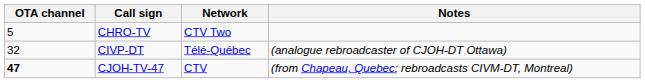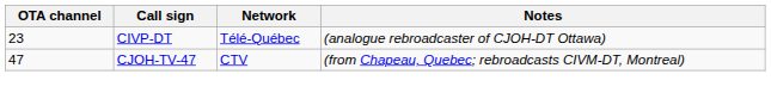 <table class="wikitable sortable" width="100%">
 <tr>
 <th>OTA channel</th>
 <th>Call sign</th>
 <th>Network</th>
 <th>Notes</th>
 </tr>
 <tr>
-<td>5</td>
-<td><a href='#'>CHRO-TV</a></td>
-<td><a href='#'>CTV Two</a></td>
-<td></td>
-</tr>
-<tr>
-<td>32</td>
+<td>23</td>
 <td><a href='#'>CIVP-DT</a></td>
 <td><a href='#'>Télé-Québec</a></td>
 <td><em>(analogue rebroadcaster of CJOH-DT Ottawa)</em></td>
 </tr>
 <tr>
-<td><strong>47</strong></td>
+<td>47</td>
 <td><a href='#'>CJOH-TV-47</a></td>
 <td><a href='#'>CTV</a></td>
 <td><em>(from <a href='#'>Chapeau, Quebec</a>; rebroadcasts CIVM-DT, Montreal)</em></td>
 </tr>
 </table>
